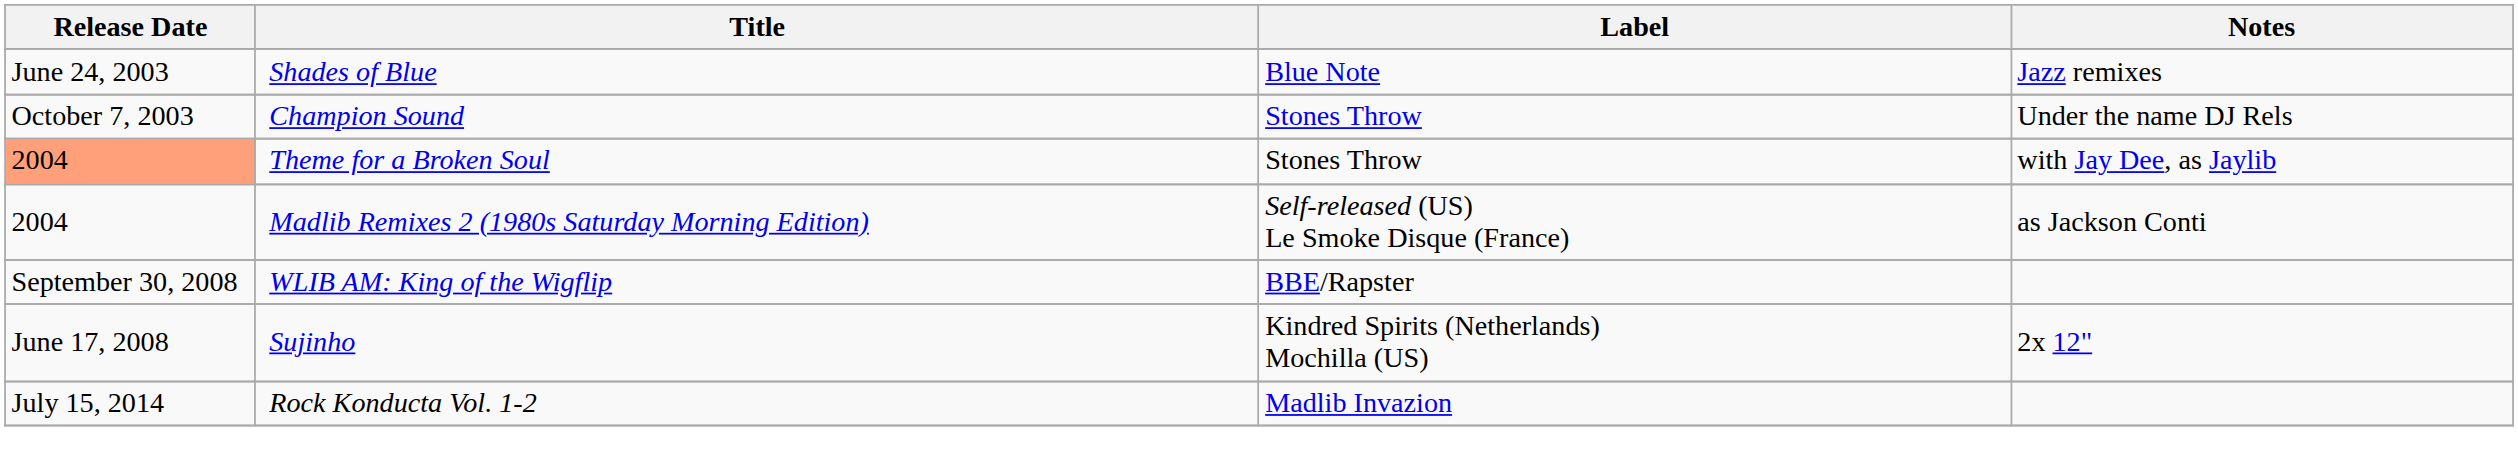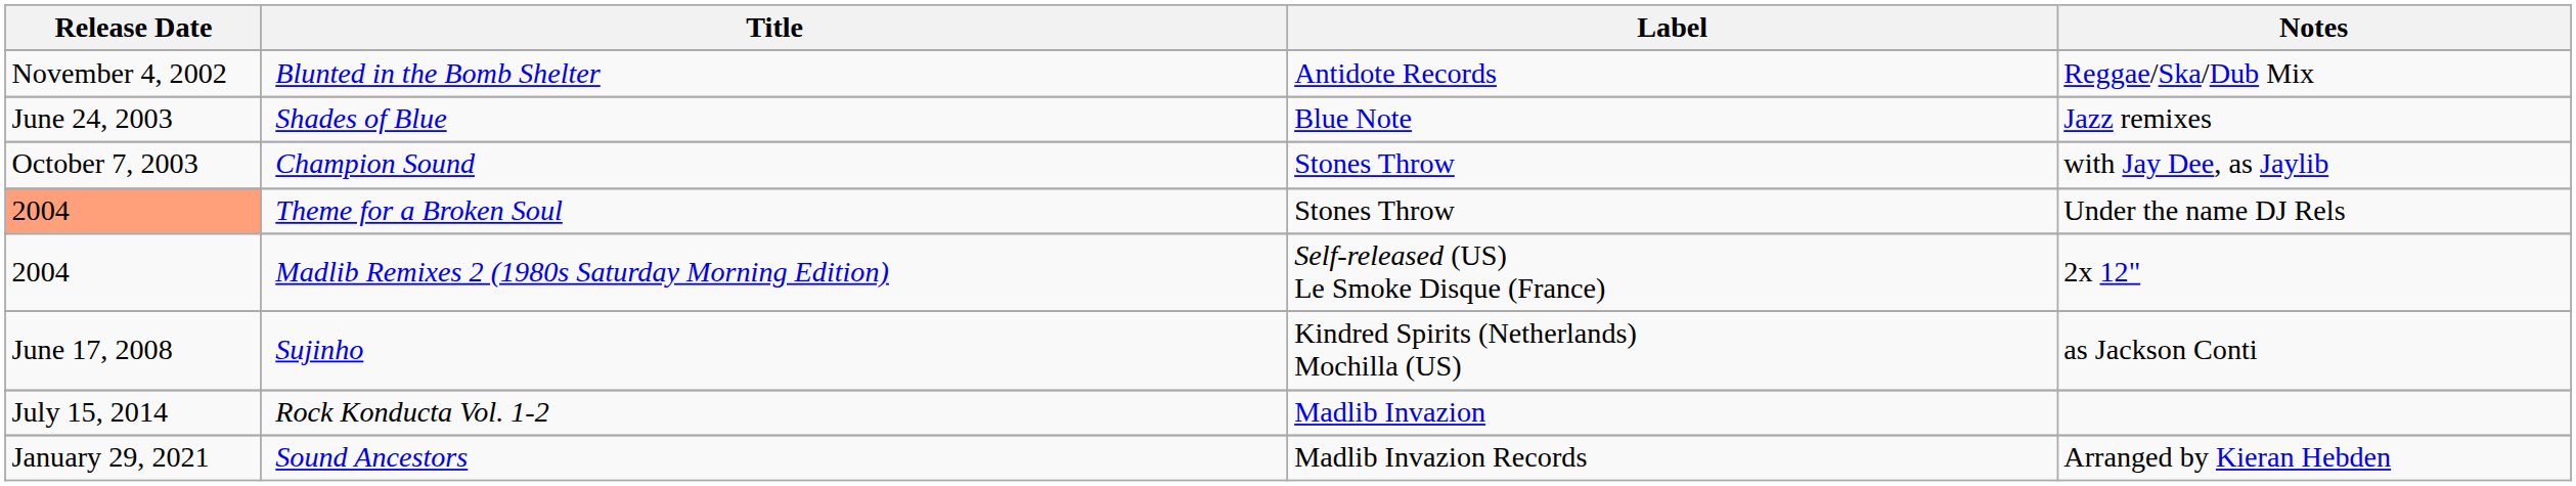 <table class="wikitable" width="90%" style="margin-left:1em">
 <tr>
 <th width="10%">Release Date</th>
 <th width="40%">Title</th>
 <th width="30%">Label</th>
 <th>Notes</th>
 </tr>
 <tr>
+</tr>
+<tr>
+<td>November 4, 2002</td>
+<td s> <em><a href='#'>Blunted in the Bomb Shelter</a></em></td>
+<td><a href='#'>Antidote Records</a></td>
+<td><a href='#'>Reggae</a>/<a href='#'>Ska</a>/<a href='#'>Dub</a> Mix</td>
 </tr>
 <tr>
 </tr>
 <tr>
 <td>June 24, 2003</td>
 <td> <em><a href='#'>Shades of Blue</a></em></td>
 <td><a href='#'>Blue Note</a></td>
 <td><a href='#'>Jazz</a> remixes</td>
 </tr>
 <tr>
 </tr>
 <tr>
 <td>October 7, 2003</td>
 <td> <em><a href='#'>Champion Sound</a></em></td>
 <td><a href='#'>Stones Throw</a></td>
-<td>Under the name DJ Rels</td>
+<td>with <a href='#'>Jay Dee</a>, as <a href='#'>Jaylib</a></td>
 </tr>
 <tr>
 </tr>
 <tr>
 <td style="background: lightsalmon;">2004</td>
 <td> <em><a href='#'>Theme for a Broken Soul</a></em></td>
 <td>Stones Throw</td>
-<td>with <a href='#'>Jay Dee</a>, as <a href='#'>Jaylib</a></td>
+<td>Under the name DJ Rels</td>
 </tr>
 <tr>
 </tr>
 <tr>
 <td>2004</td>
 <td> <em><a href='#'>Madlib Remixes 2 (1980s Saturday Morning Edition)</a></em></td>
 <td><em>Self-released</em> (US) <br>Le Smoke Disque (France)</td>
-<td>as Jackson Conti</td>
+<td>2x <a href='#'>12"</a></td>
 </tr>
 <tr>
-</tr>
-<tr>
-<td>September 30, 2008</td>
-<td> <em><a href='#'>WLIB AM: King of the Wigflip</a></em></td>
-<td><a href='#'>BBE</a>/Rapster</td>
-<td></td>
 </tr>
 <tr>
 </tr>
 <tr>
 <td>June 17, 2008</td>
 <td> <em><a href='#'>Sujinho</a></em></td>
 <td>Kindred Spirits (Netherlands)<br>Mochilla (US)</td>
-<td>2x <a href='#'>12"</a></td>
+<td>as Jackson Conti</td>
 </tr>
 <tr>
 </tr>
 <tr>
 <td>July 15, 2014</td>
 <td> <em>Rock Konducta Vol. 1-2</em></td>
 <td><a href='#'>Madlib Invazion</a></td>
 <td></td>
 </tr>
 <tr>
 </tr>
+<tr>
+<td>January 29, 2021</td>
+<td> <em><a href='#'>Sound Ancestors</a></em></td>
+<td>Madlib Invazion Records</td>
+<td>Arranged by <a href='#'>Kieran Hebden</a></td>
+</tr>
 </table>
